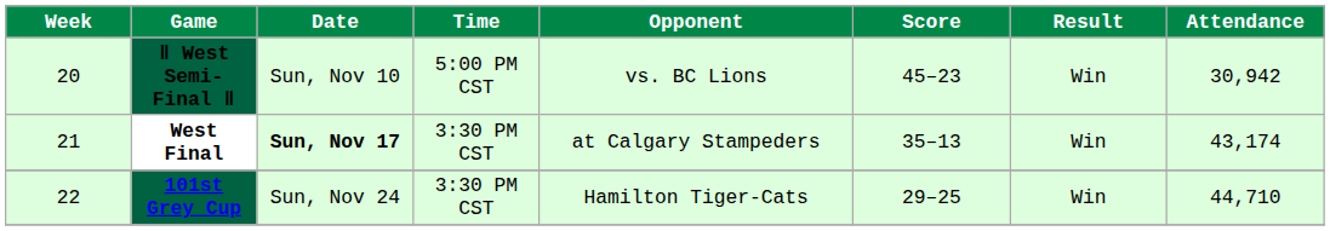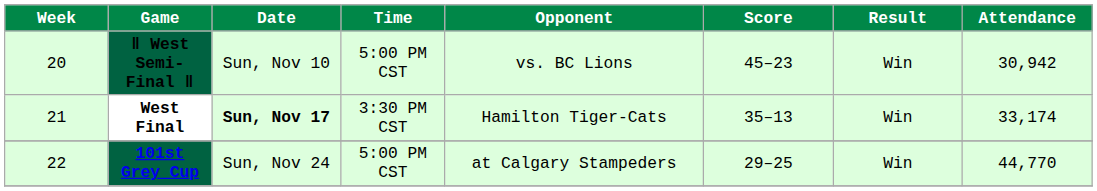 <table class="wikitable sortable">
 <tr>
 <th style="background:#008748;color:White;"   width="8%">Week</th>
 <th style="background:#008748;color:White;"   width="8%">Game</th>
 <th style="background:#008748;color:White;"   width="10%">Date</th>
 <th style="background:#008748;color:White;"   width="8%">Time</th>
 <th style="background:#008748;color:White;"   width="20%">Opponent</th>
 <th style="background:#008748;color:White;"   width="10%">Score</th>
 <th style="background:#008748;color:White;"   width="10%">Result</th>
 <th style="background:#008748;color:White;"   width="10%">Attendance</th>
 </tr>
 <tr align="center" bgcolor="#ddffdd">
 <td>20</td>
 <th style="text-align:center; background:#006241;"><span><strong>ǁ West Semi-Final ǁ</strong></span></th>
 <td>Sun, Nov 10</td>
 <td>5:00 PM CST</td>
 <td>vs. BC Lions</td>
 <td>45–23</td>
 <td>Win</td>
 <td>30,942</td>
 </tr>
 <tr align="center" bgcolor="#ddffdd">
 <td>21</td>
 <th style="text-align:center; background:white;"><span><strong>West Final</strong></span></th>
 <td><strong>Sun, Nov 17</strong></td>
 <td>3:30 PM CST</td>
-<td>at Calgary Stampeders</td>
+<td>Hamilton Tiger-Cats</td>
 <td>35–13</td>
 <td>Win</td>
-<td>43,174</td>
+<td>33,174</td>
 </tr>
 <tr>
 </tr>
 <tr align="center" bgcolor="ddffdd">
 <td>22</td>
 <th style="text-align:center; background:#006241;"><strong><a href='#'><span>101st Grey Cup</span></a></strong></th>
 <td>Sun, Nov 24</td>
-<td>3:30 PM CST</td>
-<td>Hamilton Tiger-Cats</td>
+<td>5:00 PM CST</td>
+<td>at Calgary Stampeders</td>
 <td>29–25</td>
 <td>Win</td>
-<td>44,710</td>
+<td>44,770</td>
 </tr>
 <tr>
 </tr>
 </table>
